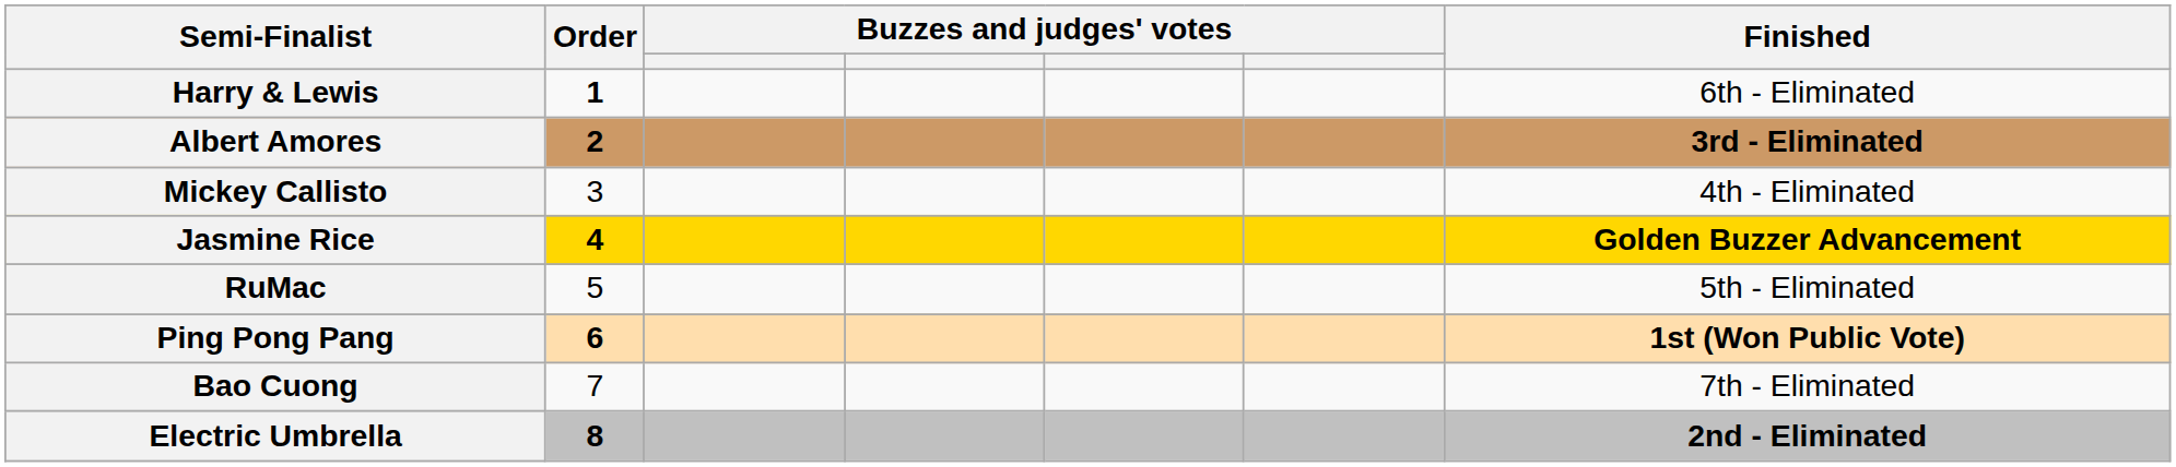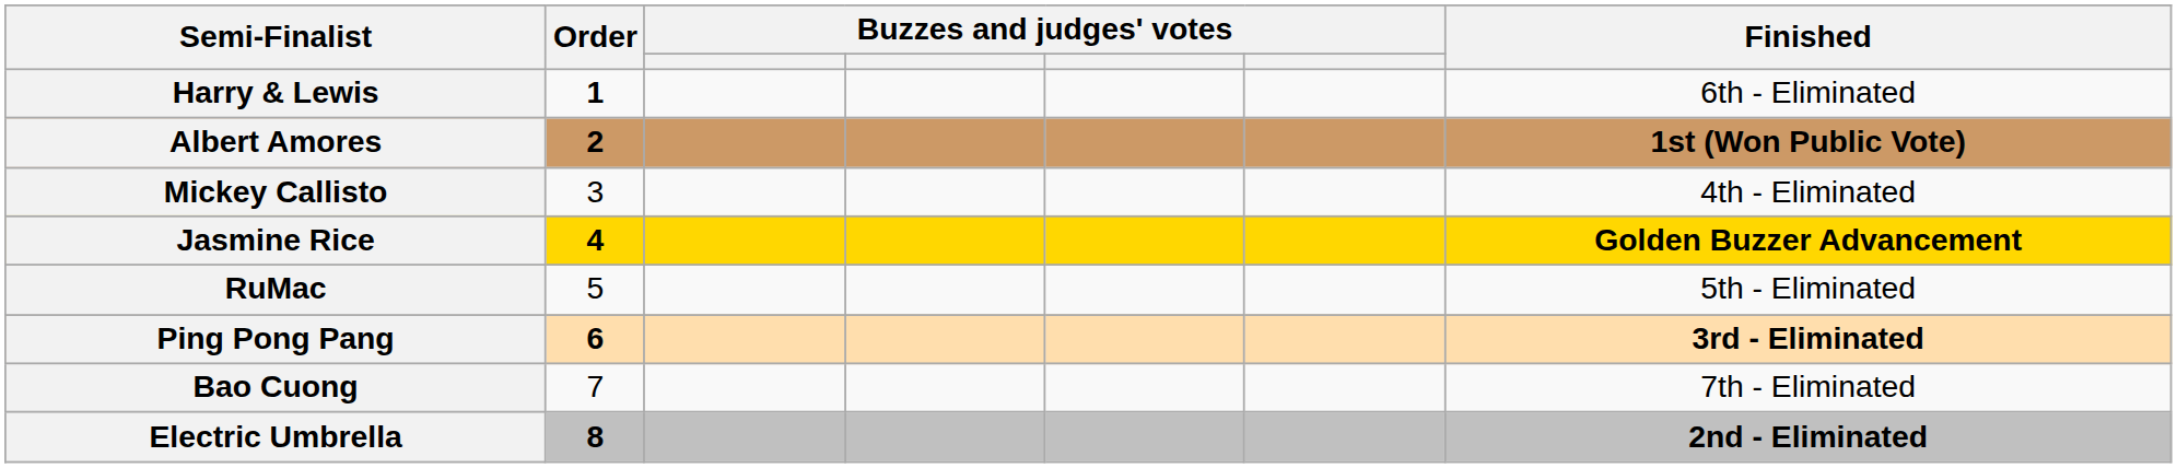 <table class="wikitable plainrowheaders sortable" style="text-align:center;">
 <tr>
 <th scope="col" rowspan="2" class="unsortable" style="width:17em;">Semi-Finalist</th>
 <th scope="col" rowspan="2" style="width:1em;">Order</th>
 <th scope="col" colspan="4" class="unsortable" style="width:24em;">Buzzes and judges' votes</th>
 <th scope="col" rowspan="2" style="width:23em;">Finished</th>
 </tr>
 <tr>
 <th scope="col" class="unsortable" style="width:6em;"></th>
 <th scope="col" class="unsortable" style="width:6em;"></th>
 <th scope="col" class="unsortable" style="width:6em;"></th>
 <th scope="col" class="unsortable" style="width:6em;"></th>
 </tr>
 <tr>
 <th scope="row">Harry & Lewis</th>
 <td><strong>1</strong></td>
 <td style="text-align:center;"></td>
 <td style="text-align:center;"></td>
 <td style="text-align:center;"></td>
 <td style="text-align:center;"></td>
 <td>6th - Eliminated</td>
 </tr>
 <tr bgcolor=#c96>
 <th scope="row"><strong>Albert Amores</strong></th>
 <td><strong>2</strong></td>
 <td style="text-align:center;"></td>
 <td style="text-align:center;"></td>
 <td style="text-align:center;"></td>
 <td style="text-align:center;"></td>
-<td><strong>3rd - Eliminated</strong></td>
+<td><strong>1st (Won Public Vote)</strong></td>
 </tr>
 <tr>
 <th scope="row">Mickey Callisto</th>
 <td>3</td>
 <td style="text-align:center;"></td>
 <td style="text-align:center;"></td>
 <td style="text-align:center;"></td>
 <td style="text-align:center;"></td>
 <td>4th - Eliminated</td>
 </tr>
 <tr bgcolor=gold>
 <th scope="row"><strong> Jasmine Rice </strong></th>
 <td><strong> 4 </strong></td>
 <td style="text-align:center;"></td>
 <td style="text-align:center;"></td>
 <td style="text-align:center;"></td>
 <td style="text-align:center;"></td>
 <td><strong> Golden Buzzer Advancement</strong></td>
 </tr>
 <tr>
 <th scope="row">RuMac</th>
 <td>5</td>
 <td style="text-align:center;"></td>
 <td style="text-align:center;"></td>
 <td style="text-align:center;"></td>
 <td style="text-align:center;"></td>
 <td>5th - Eliminated</td>
 </tr>
 <tr bgcolor="navajowhite">
 <th scope="row"><strong>Ping Pong Pang</strong></th>
 <td><strong>6</strong></td>
 <td style="text-align:center;"></td>
 <td style="text-align:center;"></td>
 <td style="text-align:center;"></td>
 <td style="text-align:center;"></td>
-<td><strong>1st (Won Public Vote)</strong></td>
+<td><strong>3rd - Eliminated</strong></td>
 </tr>
 <tr>
 <th scope="row">Bao Cuong</th>
 <td>7</td>
 <td style="text-align:center;"></td>
 <td style="text-align:center;"></td>
 <td style="text-align:center;"></td>
 <td style="text-align:center;"></td>
 <td>7th - Eliminated</td>
 </tr>
 <tr bgcolor=silver>
 <th scope="row"><strong>Electric Umbrella</strong></th>
 <td><strong>8</strong></td>
 <td style="text-align:center;"></td>
 <td style="text-align:center;"></td>
 <td style="text-align:center;"></td>
 <td style="text-align:center;"></td>
 <td><strong>2nd - Eliminated</strong></td>
 </tr>
 </table>
